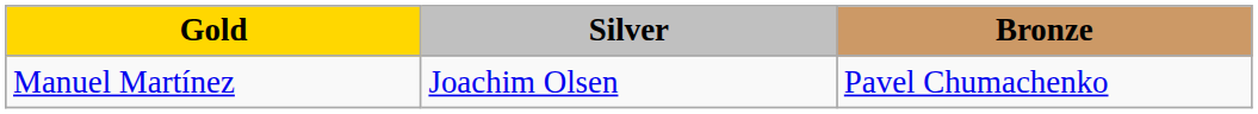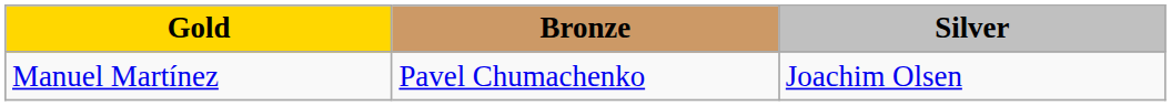 <table class="wikitable" style="text-align:left">
 <tr align="center">
 <td width=200 bgcolor=gold><strong>Gold</strong></td>
+<td width=200 bgcolor=CC9966><strong>Bronze</strong></td>
 <td width=200 bgcolor=silver><strong>Silver</strong></td>
-<td width=200 bgcolor=CC9966><strong>Bronze</strong></td>
 </tr>
 <tr>
 <td><a href='#'>Manuel Martínez</a><br><em></em></td>
+<td><a href='#'>Pavel Chumachenko</a><br><em></em></td>
 <td><a href='#'>Joachim Olsen</a><br><em></em></td>
-<td><a href='#'>Pavel Chumachenko</a><br><em></em></td>
 </tr>
 </table>
